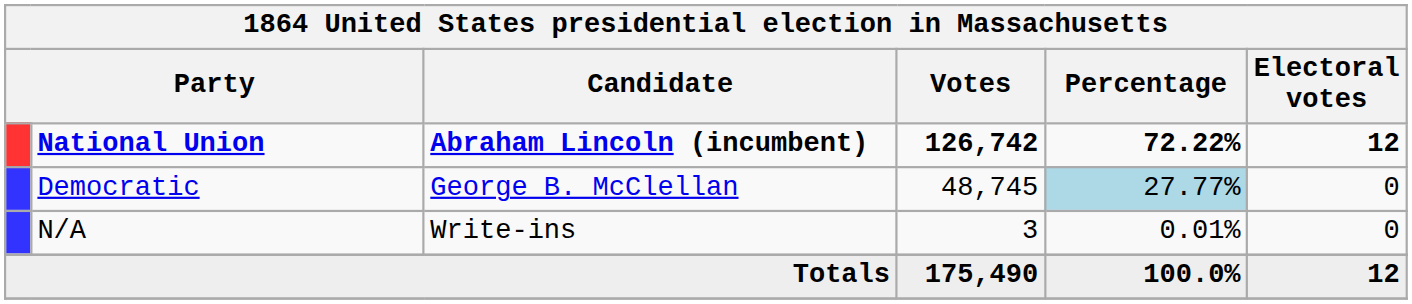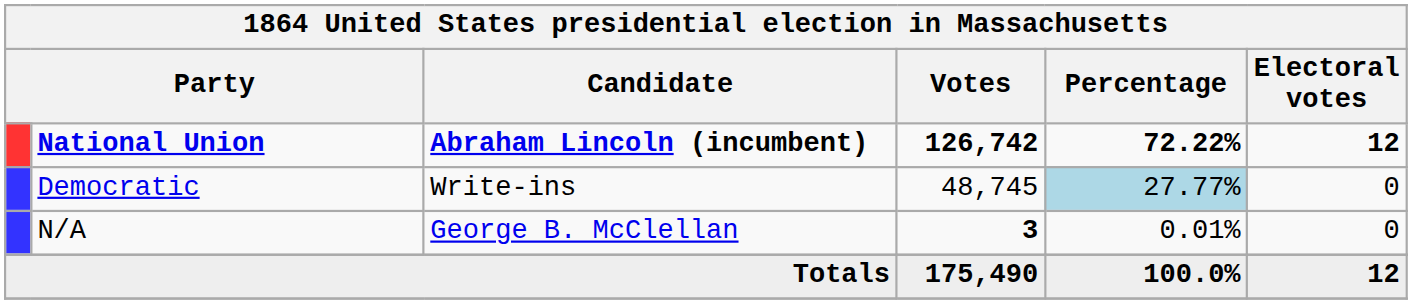 <table class="wikitable" style="font-size: 95%;">
 <tr>
 <th colspan="6">1864 United States presidential election in Massachusetts</th>
 </tr>
 <tr>
 <th colspan="2" style="width: 15em">Party</th>
 <th style="width: 17em">Candidate</th>
 <th style="width: 5em">Votes</th>
 <th style="width: 7em">Percentage</th>
 <th style="width: 5em">Electoral votes</th>
 </tr>
 <tr>
 <th style="background-color:#FF3333; width: 3px"></th>
 <td style="width: 130px"><strong><a href='#'>National Union</a></strong></td>
 <td><strong><a href='#'>Abraham Lincoln</a> (incumbent)</strong></td>
 <td align="right"><strong>126,742</strong></td>
 <td align="right"><strong>72.22%</strong></td>
 <td align="right"><strong>12</strong></td>
 </tr>
 <tr>
 <th style="background-color:#3333FF; width: 3px"></th>
 <td style="width: 130px"><a href='#'>Democratic</a></td>
-<td><a href='#'>George B. McClellan</a></td>
+<td>Write-ins</td>
 <td align="right">48,745</td>
 <td align="right" style="background: lightblue;">27.77%</td>
 <td align="right">0</td>
 </tr>
 <tr>
 <th style="background-color:#3333FF; width: 3px"></th>
 <td style="width: 130px">N/A</td>
-<td>Write-ins</td>
-<td align="right">3</td>
+<td><a href='#'>George B. McClellan</a></td>
+<td align="right"><strong>3</strong></td>
 <td align="right">0.01%</td>
 <td align="right">0</td>
 </tr>
 <tr>
 </tr>
 <tr bgcolor="#EEEEEE">
 <td colspan="3" align="right"><strong>Totals</strong></td>
 <td align="right"><strong>175,490</strong></td>
 <td align="right"><strong>100.0%</strong></td>
 <td align="right"><strong>12</strong></td>
 </tr>
 <tr>
 </tr>
 </table>
